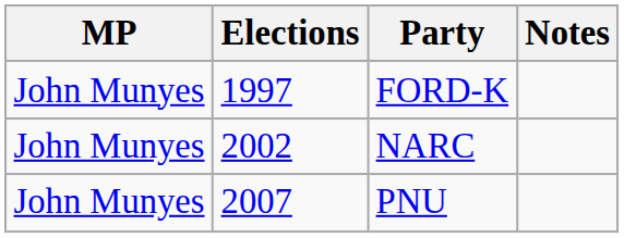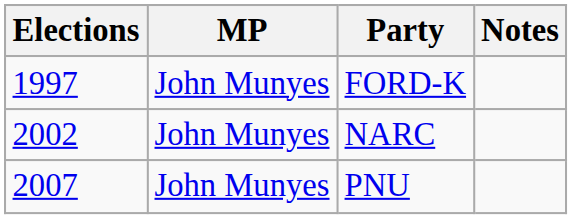 <table class="wikitable">
 <tr>
+<th>Elections</th>
 <th>MP </th>
-<th>Elections</th>
 <th>Party</th>
 <th>Notes</th>
 </tr>
 <tr>
+<td><a href='#'>1997</a></td>
 <td><a href='#'>John Munyes</a></td>
-<td><a href='#'>1997</a></td>
 <td><a href='#'>FORD-K</a></td>
 <td></td>
 </tr>
 <tr>
+<td><a href='#'>2002</a></td>
 <td><a href='#'>John Munyes</a></td>
-<td><a href='#'>2002</a></td>
 <td><a href='#'>NARC</a></td>
 <td></td>
 </tr>
 <tr>
+<td><a href='#'>2007</a></td>
 <td><a href='#'>John Munyes</a></td>
-<td><a href='#'>2007</a></td>
 <td><a href='#'>PNU</a></td>
 <td></td>
 </tr>
 </table>
